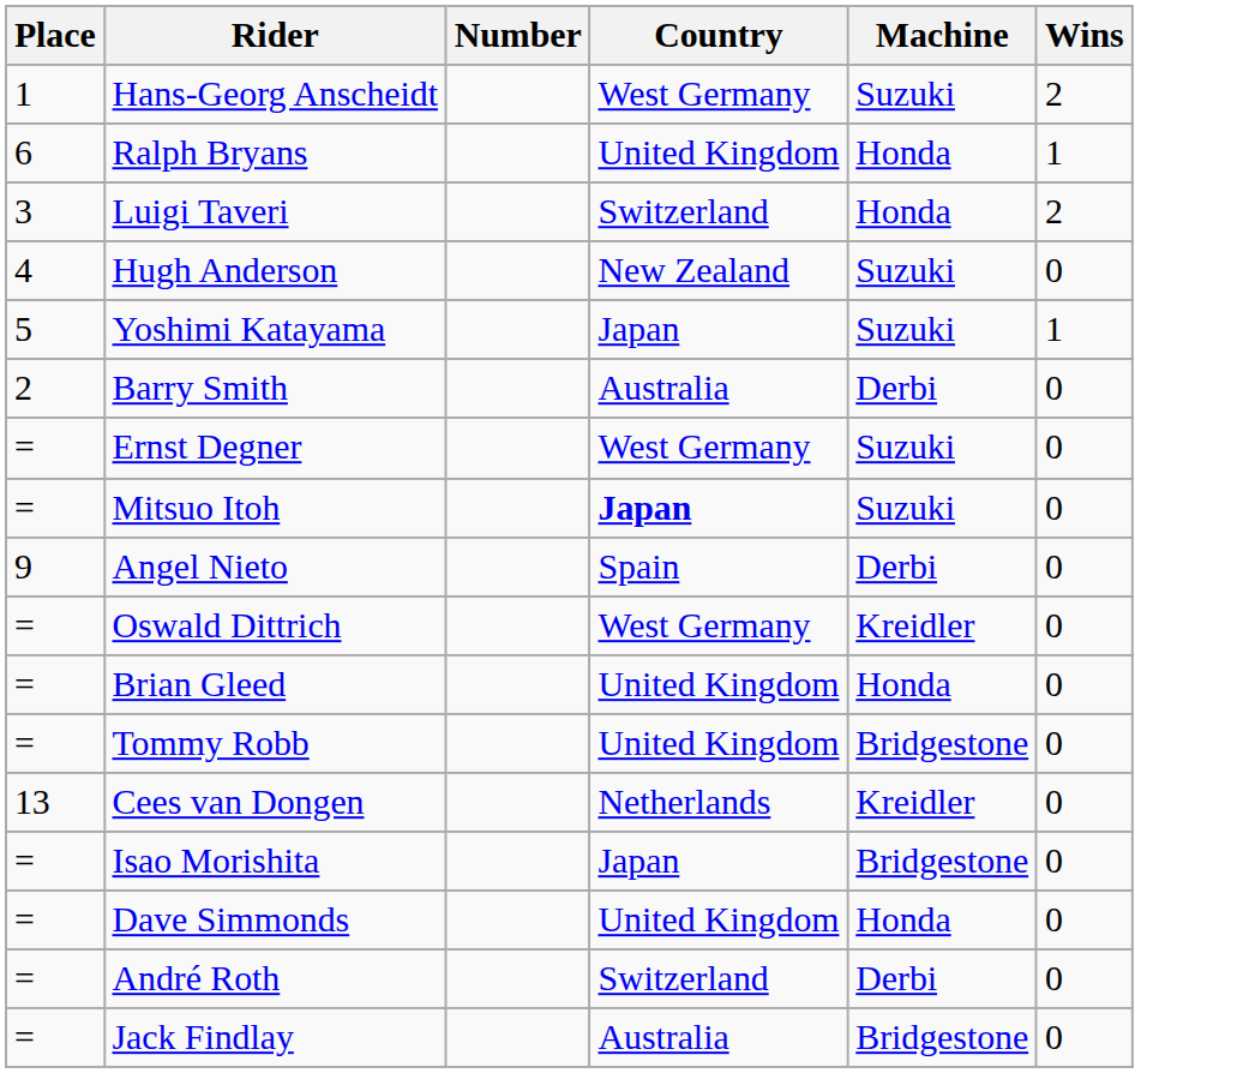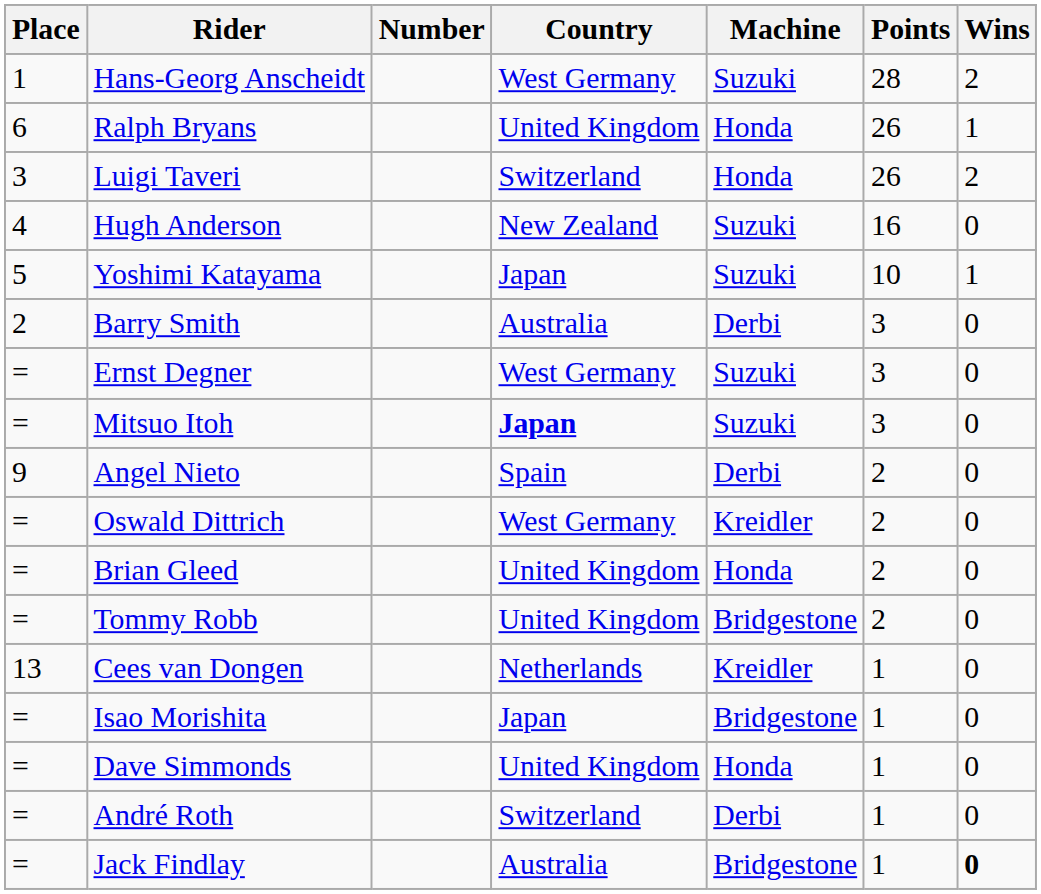 <table class="wikitable" style="font-size: 95%;">
 <tr>
 <th>Place</th>
 <th>Rider</th>
 <th>Number</th>
 <th>Country</th>
 <th>Machine</th>
+<th>Points</th>
 <th>Wins</th>
 </tr>
 <tr>
 <td>1</td>
 <td> <a href='#'>Hans-Georg Anscheidt</a></td>
 <td></td>
 <td><a href='#'>West Germany</a></td>
 <td><a href='#'>Suzuki</a></td>
+<td>28</td>
 <td>2</td>
 </tr>
 <tr>
 <td>6</td>
 <td> <a href='#'>Ralph Bryans</a></td>
 <td></td>
 <td><a href='#'>United Kingdom</a></td>
 <td><a href='#'>Honda</a></td>
+<td>26</td>
 <td>1</td>
 </tr>
 <tr>
 <td>3</td>
 <td> <a href='#'>Luigi Taveri</a></td>
 <td></td>
 <td><a href='#'>Switzerland</a></td>
 <td><a href='#'>Honda</a></td>
+<td>26</td>
 <td>2</td>
 </tr>
 <tr>
 <td>4</td>
 <td> <a href='#'>Hugh Anderson</a></td>
 <td></td>
 <td><a href='#'>New Zealand</a></td>
 <td><a href='#'>Suzuki</a></td>
+<td>16</td>
 <td>0</td>
 </tr>
 <tr>
 <td>5</td>
 <td> <a href='#'>Yoshimi Katayama</a></td>
 <td></td>
 <td><a href='#'>Japan</a></td>
 <td><a href='#'>Suzuki</a></td>
+<td>10</td>
 <td>1</td>
 </tr>
 <tr>
 <td>2</td>
 <td> <a href='#'>Barry Smith</a></td>
 <td></td>
 <td><a href='#'>Australia</a></td>
 <td><a href='#'>Derbi</a></td>
+<td>3</td>
 <td>0</td>
 </tr>
 <tr>
 <td>=</td>
 <td> <a href='#'>Ernst Degner</a></td>
 <td></td>
 <td><a href='#'>West Germany</a></td>
 <td><a href='#'>Suzuki</a></td>
+<td>3</td>
 <td>0</td>
 </tr>
 <tr>
 <td>=</td>
 <td> <a href='#'>Mitsuo Itoh</a></td>
 <td></td>
 <td><strong><a href='#'>Japan</a></strong></td>
 <td><a href='#'>Suzuki</a></td>
+<td>3</td>
 <td>0</td>
 </tr>
 <tr>
 <td>9</td>
 <td> <a href='#'>Angel Nieto</a></td>
 <td></td>
 <td><a href='#'>Spain</a></td>
 <td><a href='#'>Derbi</a></td>
+<td>2</td>
 <td>0</td>
 </tr>
 <tr>
 <td>=</td>
 <td> <a href='#'>Oswald Dittrich</a></td>
 <td></td>
 <td><a href='#'>West Germany</a></td>
 <td><a href='#'>Kreidler</a></td>
+<td>2</td>
 <td>0</td>
 </tr>
 <tr>
 <td>=</td>
 <td> <a href='#'>Brian Gleed</a></td>
 <td></td>
 <td><a href='#'>United Kingdom</a></td>
 <td><a href='#'>Honda</a></td>
+<td>2</td>
 <td>0</td>
 </tr>
 <tr>
 <td>=</td>
 <td> <a href='#'>Tommy Robb</a></td>
 <td></td>
 <td><a href='#'>United Kingdom</a></td>
 <td><a href='#'>Bridgestone</a></td>
+<td>2</td>
 <td>0</td>
 </tr>
 <tr>
 <td>13</td>
 <td> <a href='#'>Cees van Dongen</a></td>
 <td></td>
 <td><a href='#'>Netherlands</a></td>
 <td><a href='#'>Kreidler</a></td>
+<td>1</td>
 <td>0</td>
 </tr>
 <tr>
 <td>=</td>
 <td> <a href='#'>Isao Morishita</a></td>
 <td></td>
 <td><a href='#'>Japan</a></td>
 <td><a href='#'>Bridgestone</a></td>
+<td>1</td>
 <td>0</td>
 </tr>
 <tr>
 <td>=</td>
 <td> <a href='#'>Dave Simmonds</a></td>
 <td></td>
 <td><a href='#'>United Kingdom</a></td>
 <td><a href='#'>Honda</a></td>
+<td>1</td>
 <td>0</td>
 </tr>
 <tr>
 <td>=</td>
 <td> <a href='#'>André Roth</a></td>
 <td></td>
 <td><a href='#'>Switzerland</a></td>
 <td><a href='#'>Derbi</a></td>
+<td>1</td>
 <td>0</td>
 </tr>
 <tr>
 <td>=</td>
 <td> <a href='#'>Jack Findlay</a></td>
 <td></td>
 <td><a href='#'>Australia</a></td>
 <td><a href='#'>Bridgestone</a></td>
-<td>0</td>
+<td>1</td>
+<td><strong>0</strong></td>
 </tr>
 </table>
